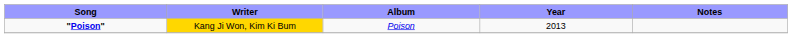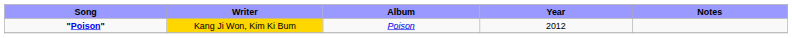 <table class="wikitable" style="margin:0.5em auto; clear:both; font-size:.9em; text-align:center; width:100%">
 <tr>
 <th width="500" style="background: #99F;">Song</th>
 <th width="500" style="background: #99F;">Writer</th>
 <th width="500" style="background: #99F;">Album</th>
 <th width="500" style="background: #99F;">Year</th>
 <th width="500" style="background: #99F;">Notes</th>
 </tr>
 <tr>
 <td><strong>"<a href='#'>Poison</a>"</strong> </td>
 <td style="background: gold;">Kang Ji Won, Kim Ki Bum</td>
 <td><em><a href='#'>Poison</a></em></td>
-<td>2013</td>
+<td>2012</td>
 <td></td>
 </tr>
 <tr>
 </tr>
 </table>
